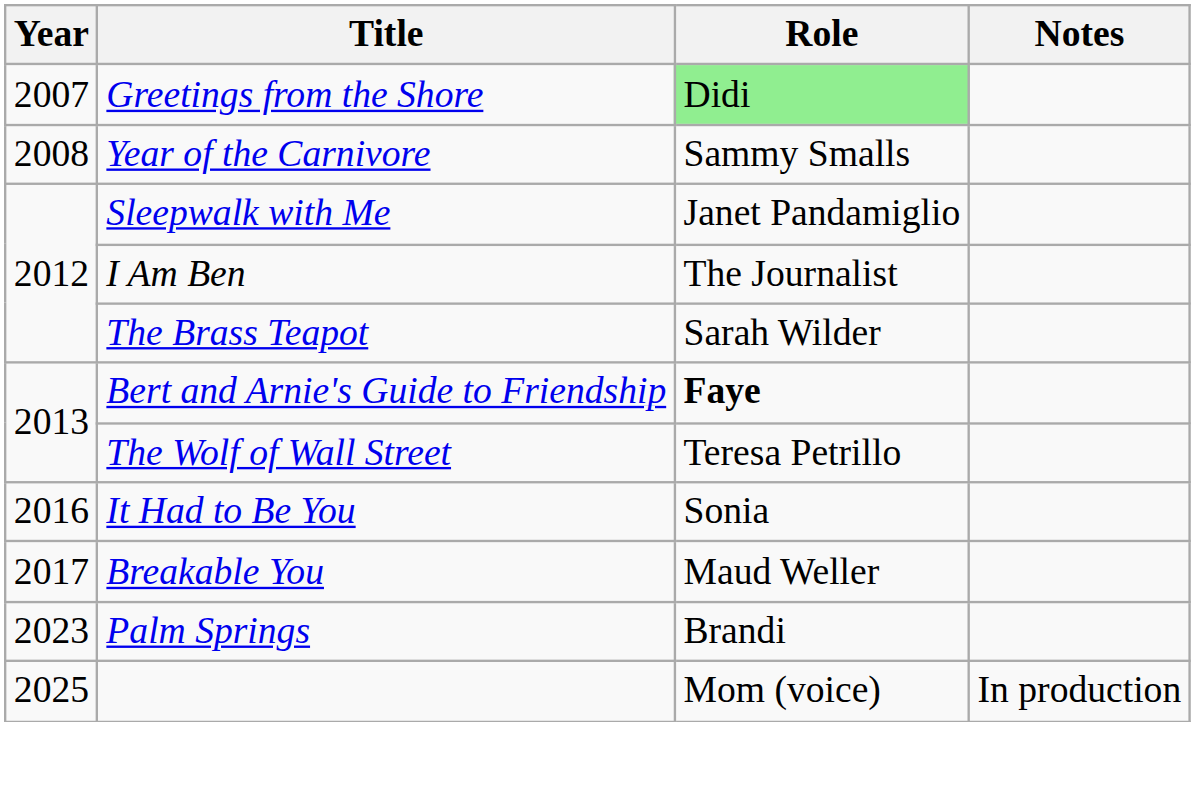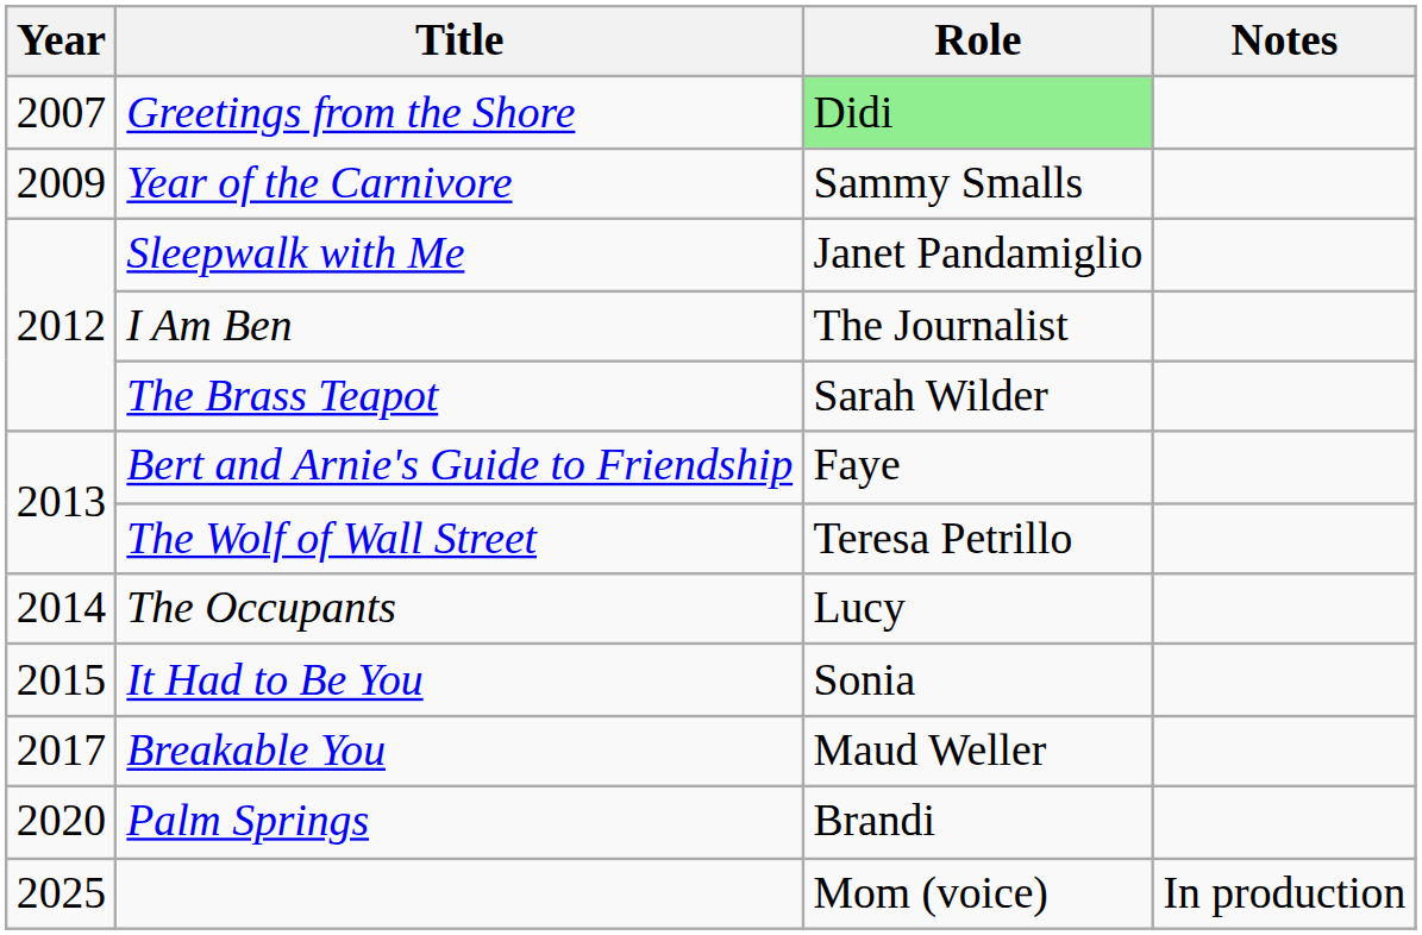 <table class="wikitable sortable">
 <tr>
 <th>Year</th>
 <th>Title</th>
 <th>Role</th>
 <th class="unsortable">Notes</th>
 </tr>
 <tr>
 <td>2007</td>
 <td><em><a href='#'>Greetings from the Shore</a></em></td>
 <td style="background: lightgreen;">Didi</td>
 <td></td>
 </tr>
 <tr>
-<td>2008</td>
+<td>2009</td>
 <td><em><a href='#'>Year of the Carnivore</a></em></td>
 <td>Sammy Smalls</td>
 <td></td>
 </tr>
 <tr>
 <td rowspan="3">2012</td>
 <td><em><a href='#'>Sleepwalk with Me</a></em></td>
 <td>Janet Pandamiglio</td>
 <td></td>
 </tr>
 <tr>
 <td><em>I Am Ben</em></td>
 <td>The Journalist</td>
 <td></td>
 </tr>
 <tr>
 <td><em><a href='#'>The Brass Teapot</a></em></td>
 <td>Sarah Wilder</td>
 <td></td>
 </tr>
 <tr>
 <td rowspan="2">2013</td>
 <td><em><a href='#'>Bert and Arnie's Guide to Friendship</a></em></td>
-<td><strong>Faye</strong></td>
+<td>Faye</td>
 <td></td>
 </tr>
 <tr>
 <td><em><a href='#'>The Wolf of Wall Street</a></em></td>
 <td>Teresa Petrillo</td>
 <td></td>
 </tr>
 <tr>
-<td>2016</td>
+<td>2014</td>
+<td><em>The Occupants</em></td>
+<td>Lucy</td>
+<td></td>
+</tr>
+<tr>
+<td>2015</td>
 <td><em><a href='#'>It Had to Be You</a></em></td>
 <td>Sonia</td>
 <td></td>
 </tr>
 <tr>
 <td>2017</td>
 <td><em><a href='#'>Breakable You</a></em></td>
 <td>Maud Weller</td>
 <td></td>
 </tr>
 <tr>
-<td>2023</td>
+<td>2020</td>
 <td><em><a href='#'>Palm Springs</a></em></td>
 <td>Brandi</td>
 <td></td>
 </tr>
 <tr>
 <td>2025</td>
 <td></td>
 <td>Mom (voice)</td>
 <td>In production</td>
 </tr>
 </table>
